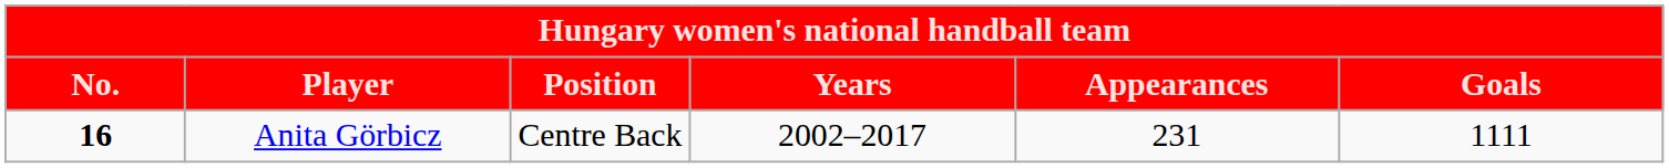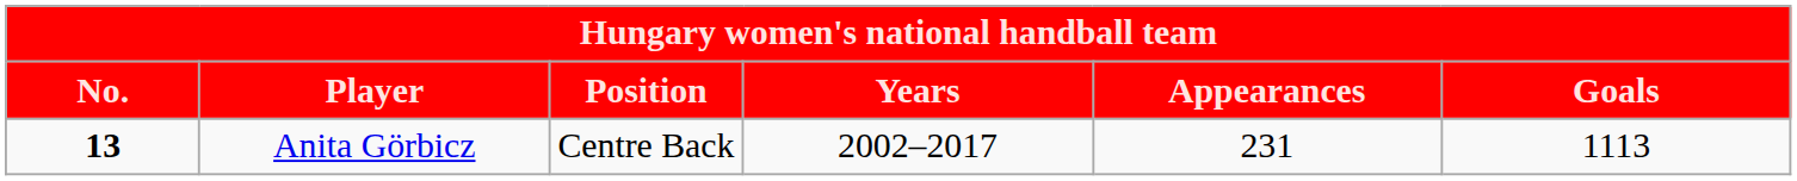 <table class="wikitable sortable" style="text-align:center">
 <tr>
 <td colspan="7" style= "background: #FF0000; color: #FFE4E1"><strong>Hungary women's national handball team</strong></td>
 </tr>
 <tr>
 <th style="width:80px; background:#FF0000; color:#FFE4E1;">No.</th>
 <th style="width:150px; background:#FF0000; color:#FFE4E1;">Player</th>
 <th style="width:80px; background:#FF0000; color:#FFE4E1;">Position</th>
 <th style="width:150px; background:#FF0000; color:#FFE4E1">Years</th>
 <th style="width:150px; background:#FF0000; color:#FFE4E1;">Appearances</th>
 <th style="width:150px; background:#FF0000; color:#FFE4E1;">Goals</th>
 </tr>
 <tr>
-<td><strong>16</strong></td>
+<td><strong>13</strong></td>
 <td> <a href='#'>Anita Görbicz</a></td>
 <td>Centre Back</td>
 <td>2002–2017</td>
 <td>231</td>
-<td>1111</td>
+<td>1113</td>
 </tr>
 </table>
